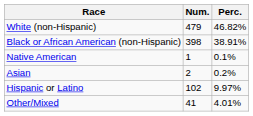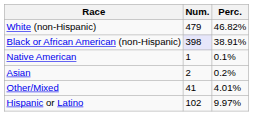 <table class="wikitable">
 <tr>
 <th>Race</th>
 <th>Num.</th>
 <th>Perc.</th>
 </tr>
 <tr>
 <td><a href='#'>White</a> (non-Hispanic)</td>
 <td>479</td>
 <td>46.82%</td>
 </tr>
 <tr>
 <td><a href='#'>Black or African American</a> (non-Hispanic)</td>
-<td>398</td>
+<td style="background: lavender;">398</td>
 <td>38.91%</td>
 </tr>
 <tr>
 <td><a href='#'>Native American</a></td>
 <td>1</td>
 <td>0.1%</td>
 </tr>
 <tr>
 <td><a href='#'>Asian</a></td>
 <td>2</td>
 <td>0.2%</td>
 </tr>
 <tr>
+<td><a href='#'>Other/Mixed</a></td>
+<td>41</td>
+<td>4.01%</td>
+</tr>
+<tr>
 <td><a href='#'>Hispanic</a> or <a href='#'>Latino</a></td>
 <td>102</td>
 <td>9.97%</td>
 </tr>
-<tr>
-<td><a href='#'>Other/Mixed</a></td>
-<td>41</td>
-<td>4.01%</td>
-</tr>
 </table>
